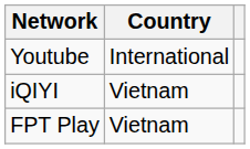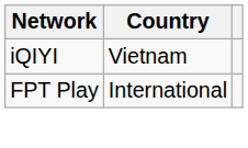 <table class="wikitable">
 <tr>
 <th>Network</th>
 <th>Country</th>
 <th></th>
-</tr>
-<tr>
-<td>Youtube</td>
-<td>International</td>
-<td></td>
 </tr>
 <tr>
 <td>iQIYI</td>
 <td>Vietnam</td>
 <td></td>
 </tr>
 <tr>
 <td>FPT Play</td>
-<td>Vietnam</td>
+<td>International</td>
 <td></td>
 </tr>
 </table>
